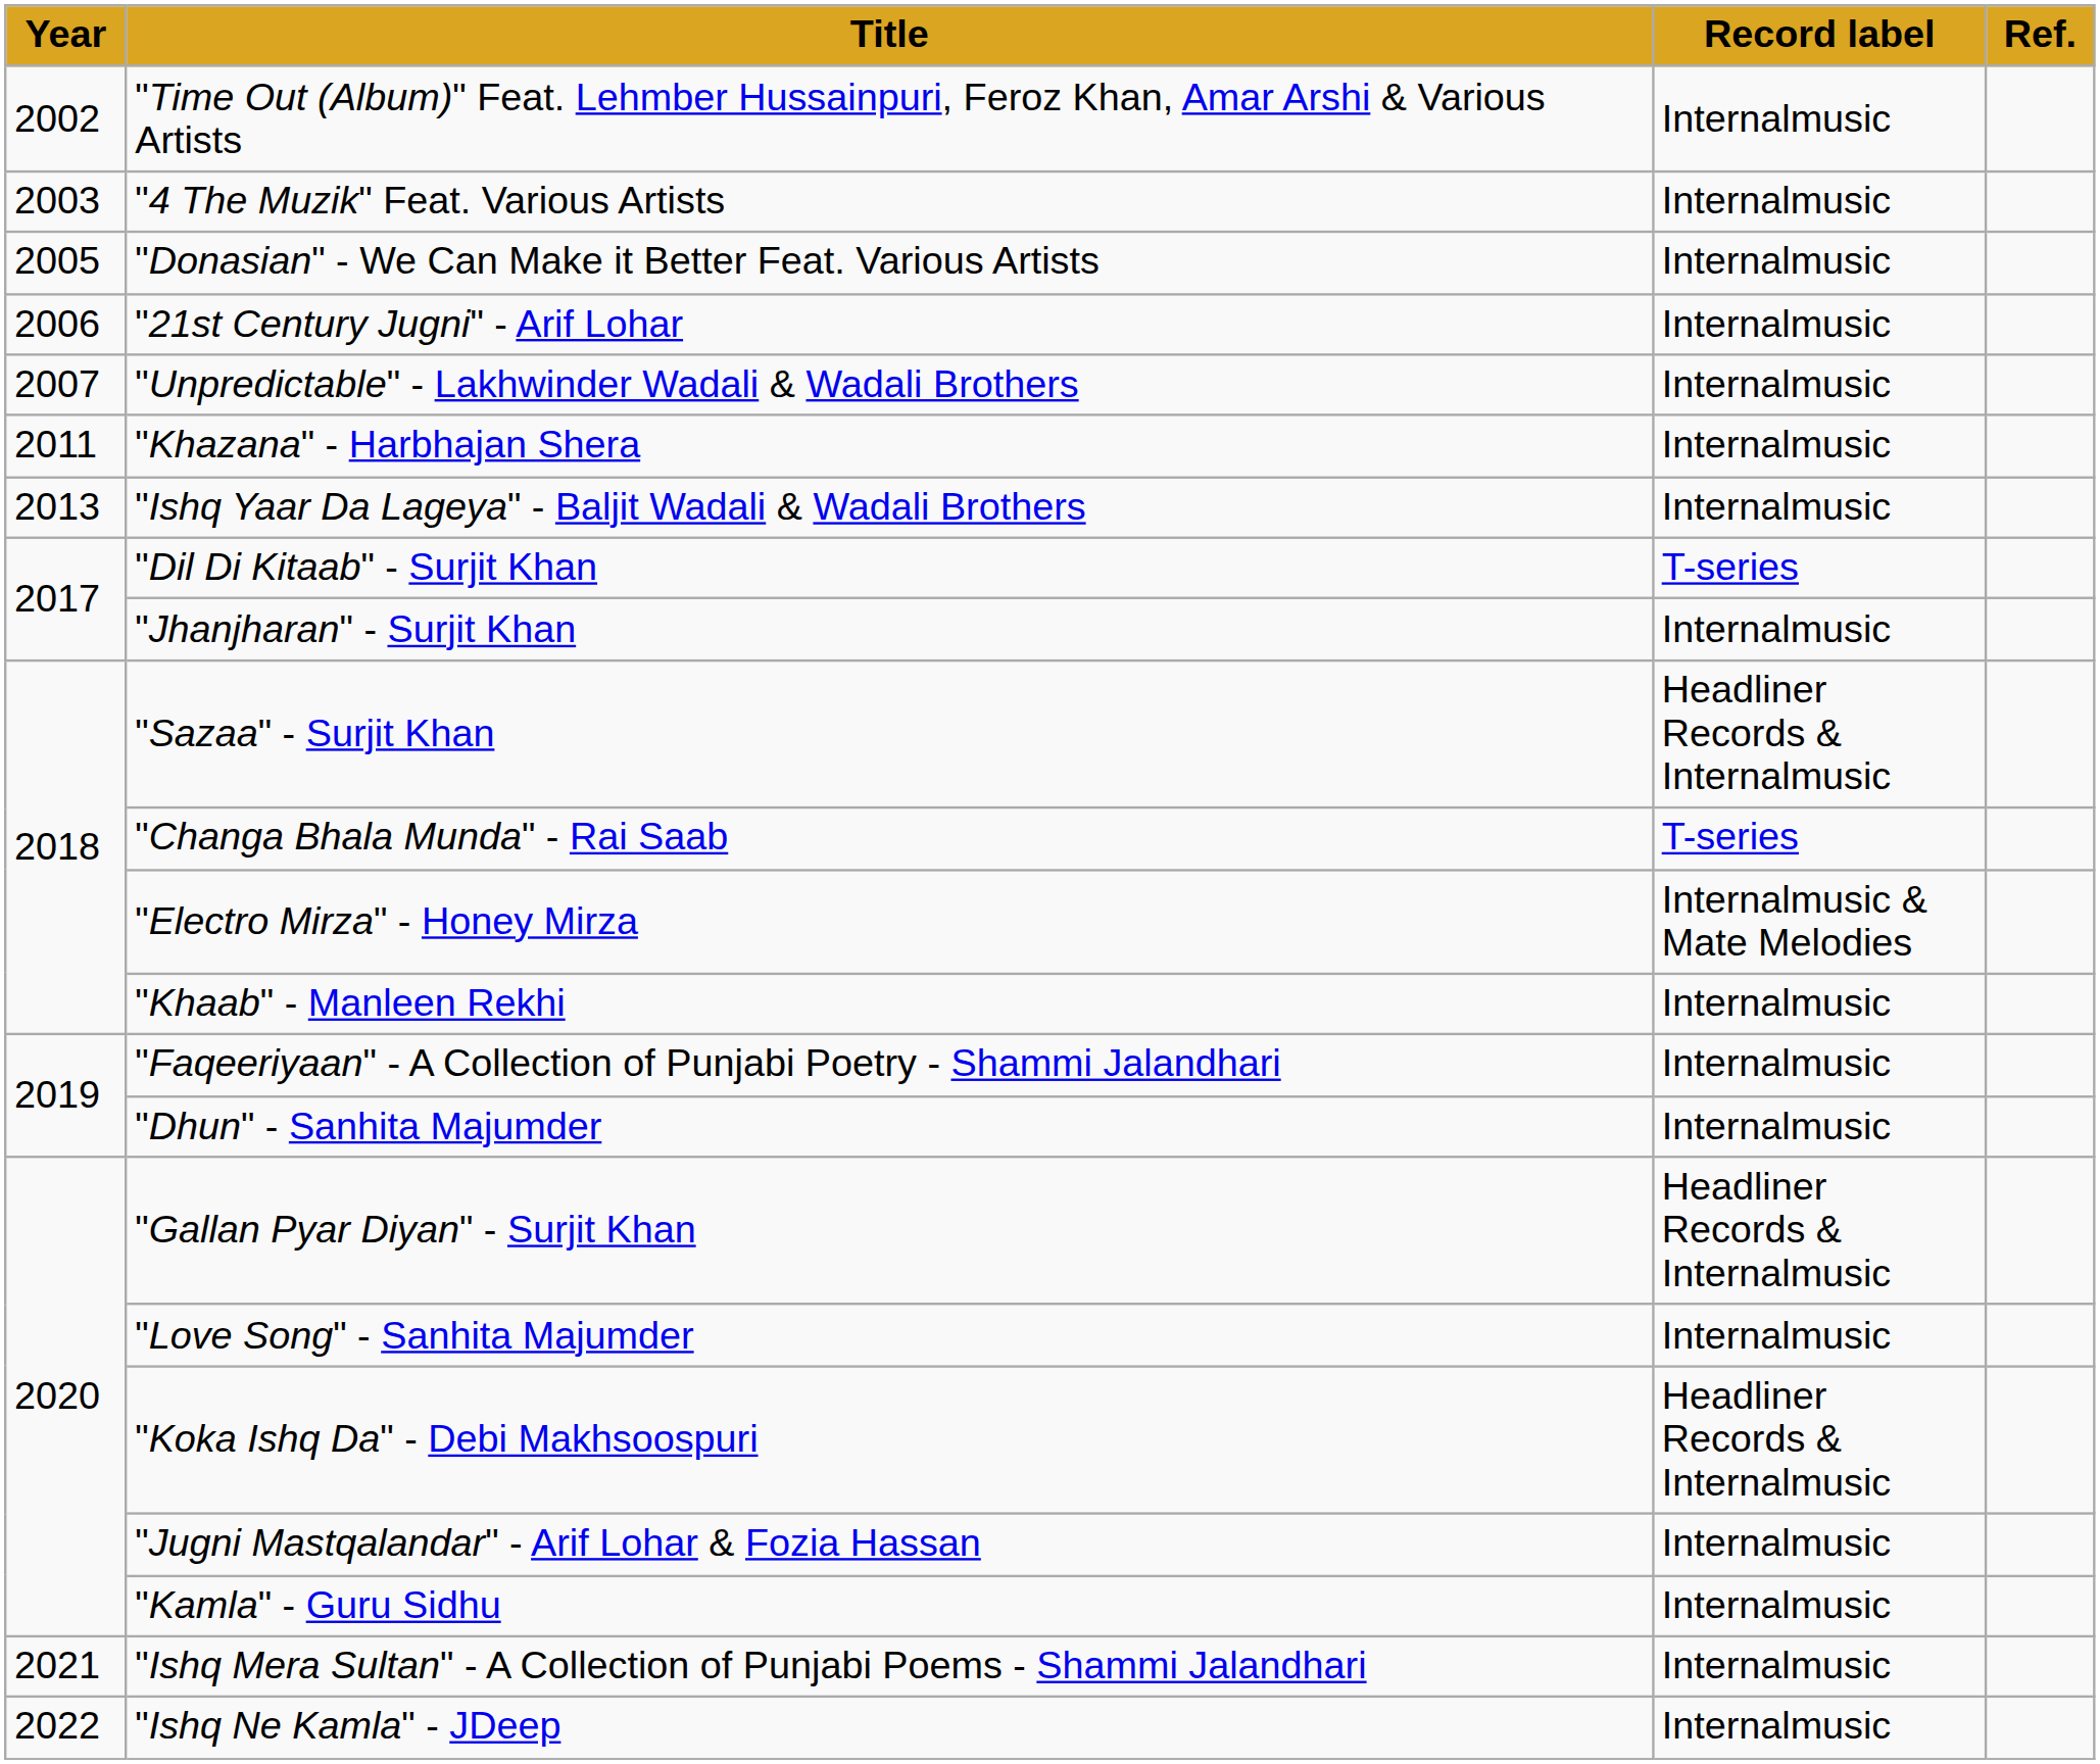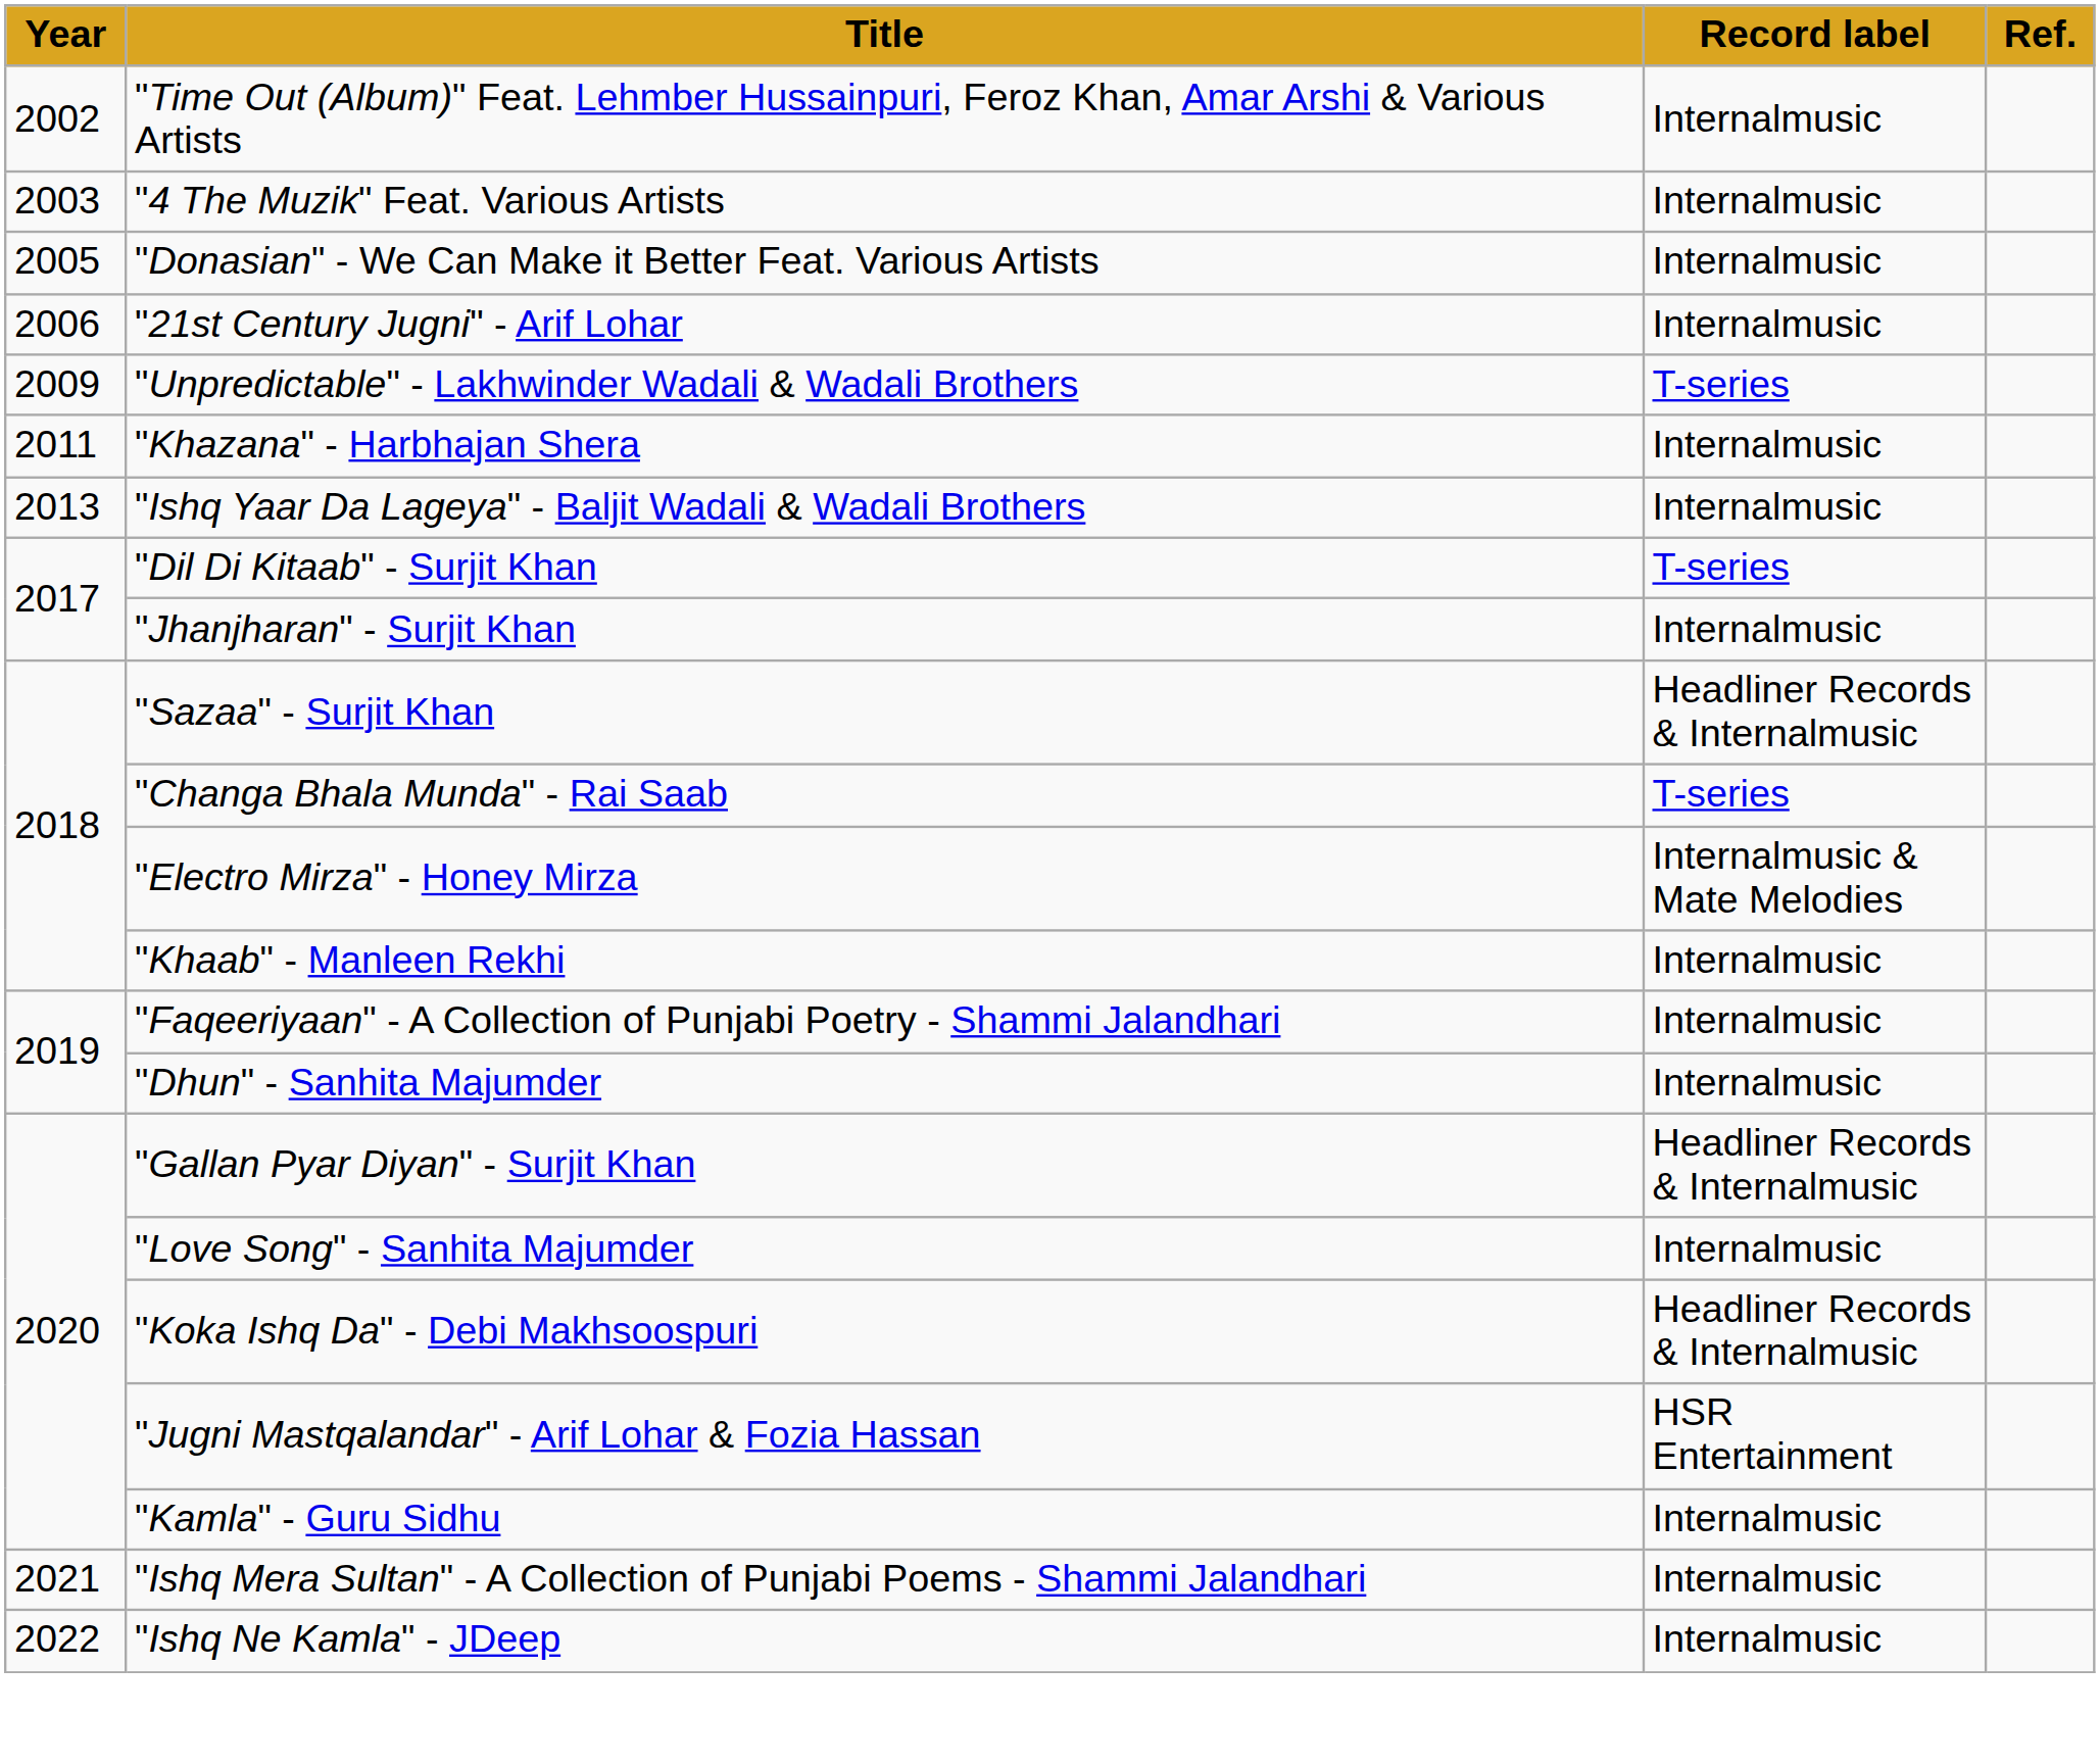 <table class="wikitable sortable">
 <tr>
 <th style="background:#DAA520; text-align:center;" width="1%"><strong>Year</strong></th>
 <th style="background:#DAA520; text-align:center;" width="40%"><strong>Title </strong></th>
 <th style="background:#DAA520; text-align:center;" width="5%"><strong>Record label</strong></th>
 <th style="background:#DAA520; text-align:center;" width="1%"><strong>Ref.</strong></th>
 </tr>
 <tr>
 <td>2002</td>
 <td>"<em>Time Out (Album)</em>" Feat. <a href='#'>Lehmber Hussainpuri</a>, Feroz Khan, <a href='#'>Amar Arshi</a> & Various Artists</td>
 <td>Internalmusic</td>
 <td></td>
 </tr>
 <tr>
 <td>2003</td>
 <td>"<em>4 The Muzik</em>" Feat. Various Artists</td>
 <td>Internalmusic</td>
 <td></td>
 </tr>
 <tr>
 <td>2005</td>
 <td>"<em>Donasian</em>" - We Can Make it Better Feat. Various Artists</td>
 <td>Internalmusic</td>
 </tr>
 <tr>
 <td>2006</td>
 <td>"<em>21st Century Jugni</em>" - <a href='#'>Arif Lohar</a></td>
 <td>Internalmusic</td>
 <td></td>
 </tr>
 <tr>
-<td>2007</td>
+<td>2009</td>
 <td>"<em>Unpredictable</em>" - <a href='#'>Lakhwinder Wadali</a> & <a href='#'>Wadali Brothers</a></td>
-<td>Internalmusic</td>
+<td><a href='#'>T-series</a></td>
 <td></td>
 </tr>
 <tr>
 <td>2011</td>
 <td>"<em>Khazana</em>" - <a href='#'>Harbhajan Shera</a></td>
 <td>Internalmusic</td>
 <td></td>
 </tr>
 <tr>
 <td>2013</td>
 <td>"<em>Ishq Yaar Da Lageya</em>" - <a href='#'>Baljit Wadali</a> & <a href='#'>Wadali Brothers</a></td>
 <td>Internalmusic</td>
 <td></td>
 </tr>
 <tr>
 <td rowspan="2">2017</td>
 <td>"<em>Dil Di Kitaab</em>" - <a href='#'>Surjit Khan</a></td>
 <td><a href='#'>T-series</a></td>
 <td></td>
 </tr>
 <tr>
 <td>"<em>Jhanjharan</em>" - <a href='#'>Surjit Khan</a></td>
 <td>Internalmusic</td>
 <td></td>
 </tr>
 <tr>
 <td rowspan="4">2018</td>
 <td>"<em>Sazaa</em>" - <a href='#'>Surjit Khan</a></td>
 <td>Headliner Records & Internalmusic</td>
 <td></td>
 </tr>
 <tr>
 <td>"<em>Changa Bhala Munda</em>" - <a href='#'>Rai Saab</a></td>
 <td><a href='#'>T-series</a></td>
 <td></td>
 </tr>
 <tr>
 <td>"<em>Electro Mirza</em>" - <a href='#'>Honey Mirza</a></td>
 <td>Internalmusic & Mate Melodies</td>
 <td></td>
 </tr>
 <tr>
 <td>"<em>Khaab</em>" - <a href='#'>Manleen Rekhi</a></td>
 <td>Internalmusic</td>
 <td></td>
 </tr>
 <tr>
 <td rowspan="2">2019</td>
 <td>"<em>Faqeeriyaan</em>" - A Collection of Punjabi Poetry - <a href='#'>Shammi Jalandhari</a></td>
 <td>Internalmusic</td>
 <td></td>
 </tr>
 <tr>
 <td>"<em>Dhun</em>" - <a href='#'>Sanhita Majumder</a></td>
 <td>Internalmusic</td>
 <td></td>
 </tr>
 <tr>
 <td rowspan="5">2020</td>
 <td>"<em>Gallan Pyar Diyan</em>" - <a href='#'>Surjit Khan</a></td>
 <td>Headliner Records & Internalmusic</td>
 <td></td>
 </tr>
 <tr>
 <td>"<em>Love Song</em>" - <a href='#'>Sanhita Majumder</a></td>
 <td>Internalmusic</td>
 <td></td>
 </tr>
 <tr>
 <td>"<em>Koka Ishq Da</em>" - <a href='#'>Debi Makhsoospuri</a></td>
 <td>Headliner Records & Internalmusic</td>
 <td></td>
 </tr>
 <tr>
 <td>"<em>Jugni Mastqalandar</em>" - <a href='#'>Arif Lohar</a> & <a href='#'>Fozia Hassan</a></td>
-<td>Internalmusic</td>
+<td>HSR Entertainment</td>
 <td></td>
 </tr>
 <tr>
 <td>"<em>Kamla</em>" - <a href='#'>Guru Sidhu</a></td>
 <td>Internalmusic</td>
 <td></td>
 </tr>
 <tr>
 <td rowspan="1">2021</td>
 <td>"<em>Ishq Mera Sultan</em>" - A Collection of Punjabi Poems - <a href='#'>Shammi Jalandhari</a></td>
 <td>Internalmusic</td>
 <td></td>
 </tr>
 <tr>
 <td rowspan="1">2022</td>
 <td>"<em>Ishq Ne Kamla</em>" - <a href='#'>JDeep</a></td>
 <td>Internalmusic</td>
 <td></td>
 </tr>
 </table>
